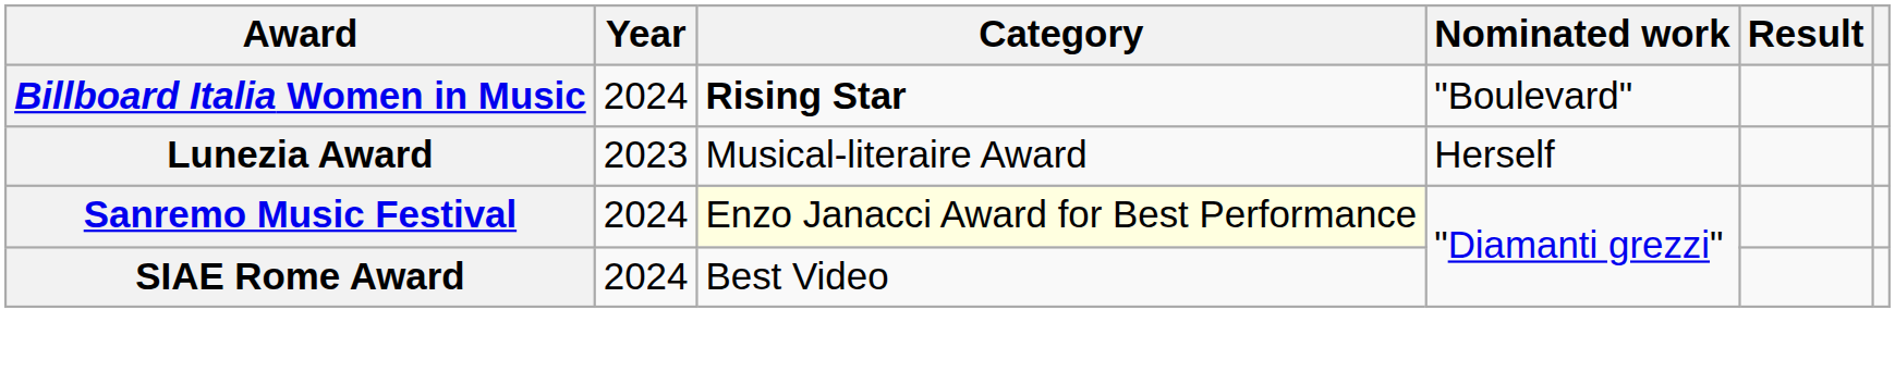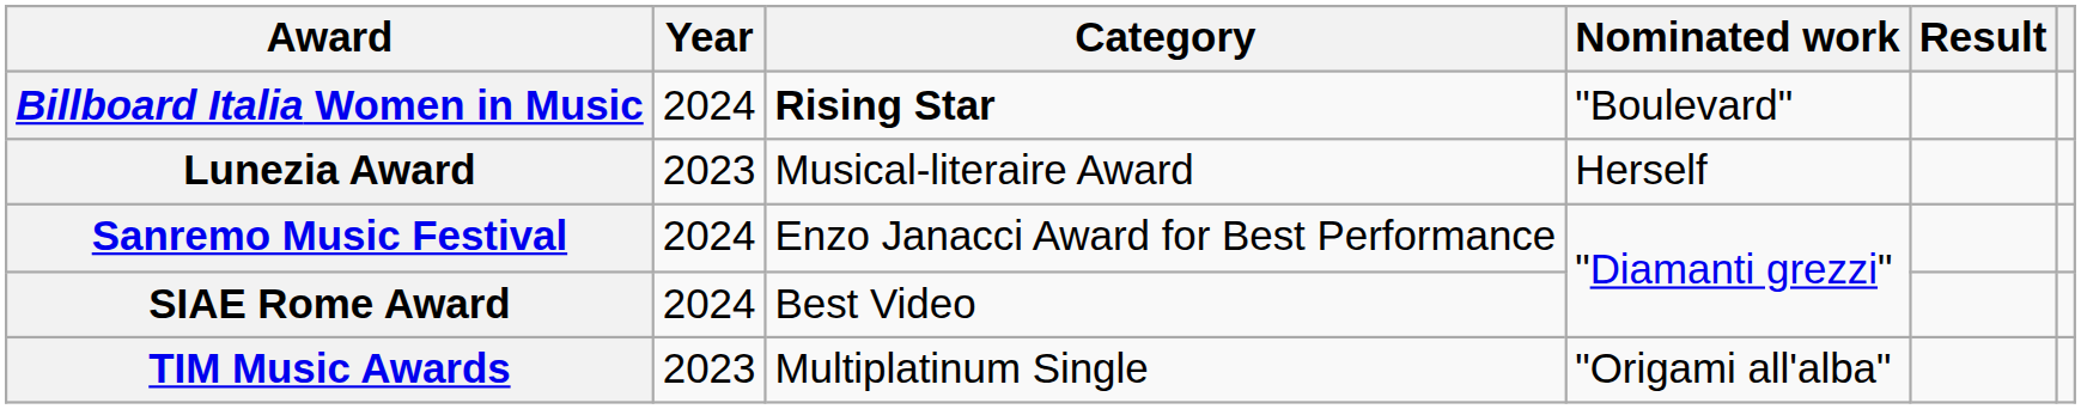 <table class="wikitable sortable plainrowheaders">
 <tr>
 <th scope="col">Award</th>
 <th scope="col">Year</th>
 <th scope="col">Category</th>
 <th scope="col">Nominated work</th>
 <th scope="col">Result</th>
 <th scope="col"></th>
 </tr>
 <tr>
 <th scope=row><a href='#'><em>Billboard Italia</em> Women in Music</a></th>
 <td>2024</td>
 <td><strong>Rising Star</strong></td>
 <td>"Boulevard"</td>
 <td></td>
 <td></td>
 </tr>
 <tr>
 <th scope=row>Lunezia Award</th>
 <td>2023</td>
 <td>Musical-literaire Award</td>
 <td>Herself</td>
 <td></td>
 <td></td>
 </tr>
 <tr>
 <th scope=row><a href='#'>Sanremo Music Festival</a></th>
 <td>2024</td>
-<td style="background: lightyellow;">Enzo Janacci Award for Best Performance</td>
+<td>Enzo Janacci Award for Best Performance</td>
 <td rowspan=2>"<a href='#'>Diamanti grezzi</a>"</td>
 <td></td>
 <td></td>
 </tr>
 <tr>
 <th scope=row>SIAE Rome Award</th>
 <td>2024</td>
 <td>Best Video</td>
 <td></td>
 <td></td>
 </tr>
+<tr>
+<th scope=row><a href='#'>TIM Music Awards</a></th>
+<td>2023</td>
+<td>Multiplatinum Single</td>
+<td>"Origami all'alba"</td>
+<td></td>
+<td></td>
+</tr>
 </table>
